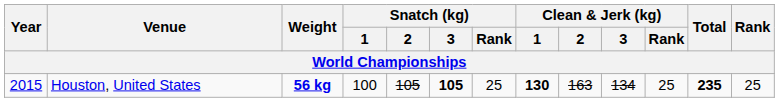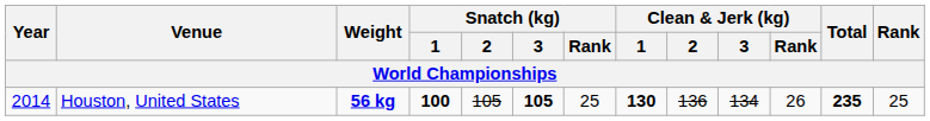 <table class = "wikitable" style="text-align:center;">
 <tr>
 <th rowspan=2 width=40>Year</th>
 <th rowspan=2 width=250>Venue</th>
 <th rowspan=2 width=60>Weight</th>
 <th colspan=4>Snatch (kg)</th>
 <th colspan=4>Clean & Jerk (kg)</th>
 <th rowspan=2 width=40>Total</th>
 <th rowspan=2 width=40>Rank</th>
 </tr>
 <tr>
 <th width=40>1</th>
 <th width=40>2</th>
 <th width=40>3</th>
 <th width=40>Rank</th>
 <th width=40>1</th>
 <th width=40>2</th>
 <th width=40>3</th>
 <th width=40>Rank</th>
 </tr>
 <tr>
 <th colspan=13><a href='#'>World Championships</a></th>
 </tr>
 <tr>
-<td><a href='#'>2015</a></td>
+<td><a href='#'>2014</a></td>
 <td align=left> <a href='#'>Houston</a>, <a href='#'>United States</a></td>
 <td><strong><a href='#'>56 kg</a></strong></td>
-<td>100</td>
+<td><strong>100</strong></td>
 <td><s>105</s></td>
 <td><strong>105</strong></td>
 <td>25</td>
 <td><strong>130</strong></td>
-<td><s>163</s></td>
+<td><s>136</s></td>
 <td><s>134</s></td>
-<td>25</td>
+<td>26</td>
 <td><strong>235</strong></td>
 <td>25</td>
 </tr>
 </table>
